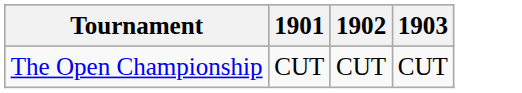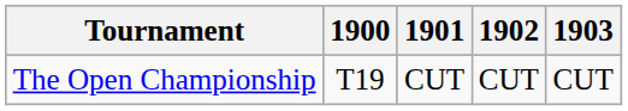 <table class="wikitable" style="font-size:95%;text-align:center;">
 <tr>
 <th>Tournament</th>
+<th>1900</th>
 <th>1901</th>
 <th>1902</th>
 <th>1903</th>
 </tr>
 <tr>
 <td align="left"><a href='#'>The Open Championship</a></td>
+<td>T19</td>
 <td>CUT</td>
 <td>CUT</td>
 <td>CUT</td>
 </tr>
 </table>
